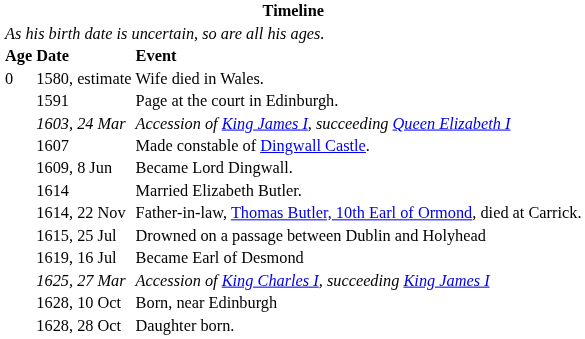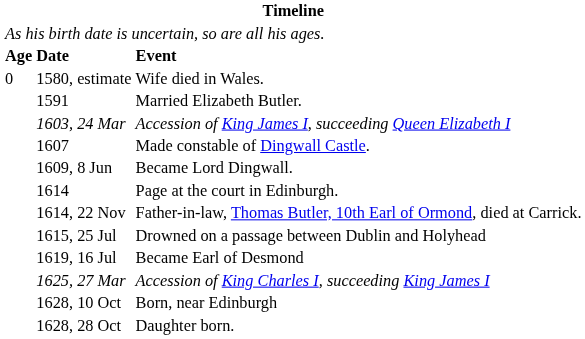 <table>
 <tr>
 <th colspan=3>Timeline</th>
 </tr>
 <tr>
 <td colspan=3><em>As his birth date is uncertain, so are all his ages.</em></td>
 </tr>
 <tr>
 <th align="left">Age</th>
 <th align="left">Date</th>
 <th align="left">Event</th>
 </tr>
 <tr>
 <td>0</td>
 <td>1580, estimate</td>
 <td>Wife died in Wales.</td>
 </tr>
 <tr>
 <td></td>
 <td>1591</td>
-<td>Page at the court in Edinburgh.</td>
+<td>Married Elizabeth Butler.</td>
 </tr>
 <tr>
 <td></td>
 <td><em>1603, 24 Mar</em></td>
 <td><em>Accession of <a href='#'>King James I</a>, succeeding <a href='#'>Queen Elizabeth I</a></em></td>
 </tr>
 <tr>
 <td></td>
 <td>1607</td>
 <td>Made constable of <a href='#'>Dingwall Castle</a>.</td>
 </tr>
 <tr>
 <td></td>
 <td>1609, 8 Jun</td>
 <td>Became Lord Dingwall.</td>
 </tr>
 <tr>
 <td></td>
 <td>1614</td>
-<td>Married Elizabeth Butler.</td>
+<td>Page at the court in Edinburgh.</td>
 </tr>
 <tr>
 <td></td>
 <td>1614, 22 Nov</td>
 <td>Father-in-law, <a href='#'>Thomas Butler, 10th Earl of Ormond</a>, died at Carrick.</td>
 </tr>
 <tr>
 <td></td>
 <td>1615, 25 Jul</td>
 <td>Drowned on a passage between Dublin and Holyhead</td>
 </tr>
 <tr>
 <td></td>
 <td>1619, 16 Jul</td>
 <td>Became Earl of Desmond</td>
 </tr>
 <tr>
 <td></td>
 <td><em>1625, 27 Mar</em></td>
 <td><em>Accession of <a href='#'>King Charles I</a>, succeeding <a href='#'>King James I</a></em></td>
 </tr>
 <tr>
 <td></td>
 <td>1628, 10 Oct</td>
 <td>Born, near Edinburgh</td>
 </tr>
 <tr>
 <td></td>
 <td>1628, 28 Oct</td>
 <td>Daughter born.</td>
 </tr>
 </table>
